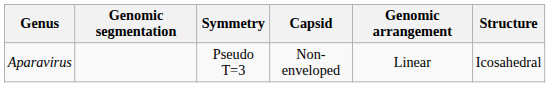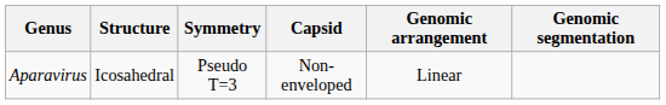 <table class="wikitable sortable" style="text-align:center">
 <tr>
 <th>Genus</th>
-<th>Genomic segmentation</th>
+<th>Structure</th>
 <th>Symmetry</th>
 <th>Capsid</th>
 <th>Genomic arrangement</th>
-<th>Structure</th>
+<th>Genomic segmentation</th>
 </tr>
 <tr>
 <td><em>Aparavirus</em></td>
-<td></td>
+<td>Icosahedral</td>
 <td>Pseudo T=3</td>
 <td>Non-enveloped</td>
 <td>Linear</td>
-<td>Icosahedral</td>
+<td></td>
 </tr>
 </table>
